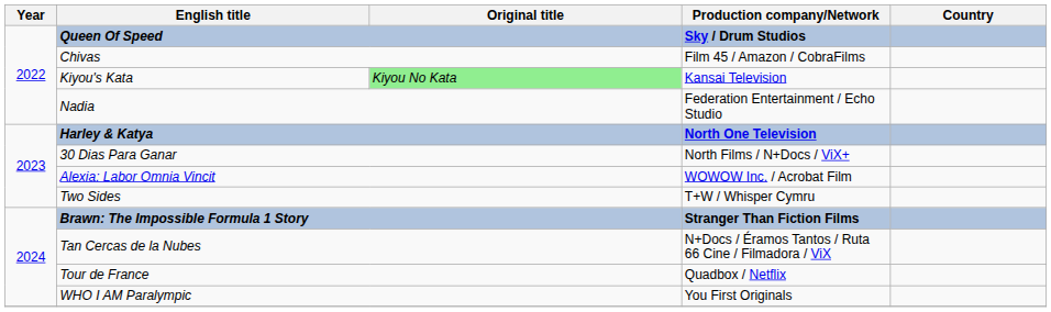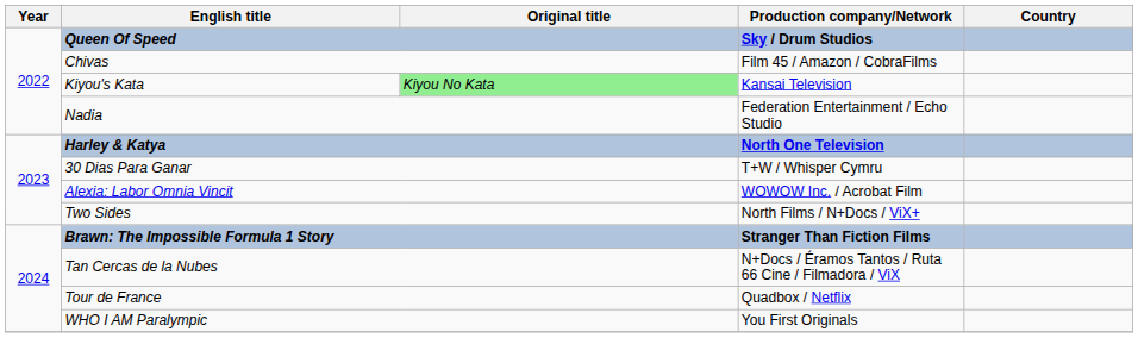 <table class="wikitable" width="100%" border="1" cellpadding="5" cellspacing="0">
 <tr>
 <th width=5%>Year</th>
 <th width=30%>English title</th>
 <th width=30%>Original title</th>
 <th width=20%><strong>Production company/Network</strong></th>
 <th width=15%><strong>Country</strong></th>
 </tr>
 <tr>
 <td rowspan="4" style="text-align:center;"><a href='#'>2022</a><br></td>
 <td colspan="2" style="background:#B0C4DE;"><strong><em>Queen Of Speed</em></strong></td>
 <td style="background:#B0C4DE;"><strong><a href='#'>Sky</a> / Drum Studios</strong></td>
 <td style="background:#B0C4DE;"><strong></strong></td>
 </tr>
 <tr>
 <td colspan="2"><em>Chivas</em></td>
 <td>Film 45 / Amazon / CobraFilms</td>
 <td></td>
 </tr>
 <tr>
 <td><em>Kiyou's Kata</em></td>
 <td style="background: lightgreen;"><em>Kiyou No Kata</em></td>
 <td><a href='#'>Kansai Television</a></td>
 <td></td>
 </tr>
 <tr>
 <td colspan="2"><em>Nadia</em></td>
 <td>Federation Entertainment / Echo Studio</td>
 <td></td>
 </tr>
 <tr>
 <td rowspan="4" style="text-align:center;"><a href='#'>2023</a><br></td>
 <td style="background:#B0C4DE;" colspan="2"><strong><em>Harley & Katya</em></strong></td>
 <td style="background:#B0C4DE;"><strong><a href='#'>North One Television</a></strong></td>
 <td style="background:#B0C4DE;"><strong></strong></td>
 </tr>
 <tr>
 <td colspan="2"><em>30 Dias Para Ganar</em></td>
-<td>North Films / N+Docs / <a href='#'>ViX+</a></td>
+<td>T+W / Whisper Cymru</td>
 <td></td>
 </tr>
 <tr>
 <td colspan="2"><em><a href='#'>Alexia: Labor Omnia Vincit</a></em></td>
 <td><a href='#'>WOWOW Inc.</a> / Acrobat Film</td>
 <td></td>
 </tr>
 <tr>
 <td colspan="2"><em>Two Sides</em></td>
-<td>T+W / Whisper Cymru</td>
+<td>North Films / N+Docs / <a href='#'>ViX+</a></td>
 <td></td>
 </tr>
 <tr>
 <td rowspan="4" style="text-align:center;"><a href='#'>2024</a><br></td>
 <td colspan="2" style="background:#B0C4DE;"><strong><em>Brawn: The Impossible Formula 1 Story</em></strong></td>
 <td style="background:#B0C4DE;"><strong>Stranger Than Fiction Films</strong></td>
 <td style="background:#B0C4DE;"><strong></strong></td>
 </tr>
 <tr>
 <td colspan="2"><em>Tan Cercas de la Nubes</em></td>
 <td>N+Docs / Éramos Tantos / Ruta 66 Cine / Filmadora / <a href='#'>ViX</a></td>
 <td></td>
 </tr>
 <tr>
 <td colspan="2"><em>Tour de France</em></td>
 <td>Quadbox / <a href='#'>Netflix</a></td>
 <td></td>
 </tr>
 <tr>
 <td colspan="2"><em>WHO I AM Paralympic</em></td>
 <td>You First Originals</td>
 <td></td>
 </tr>
 <tr>
 </tr>
 </table>
